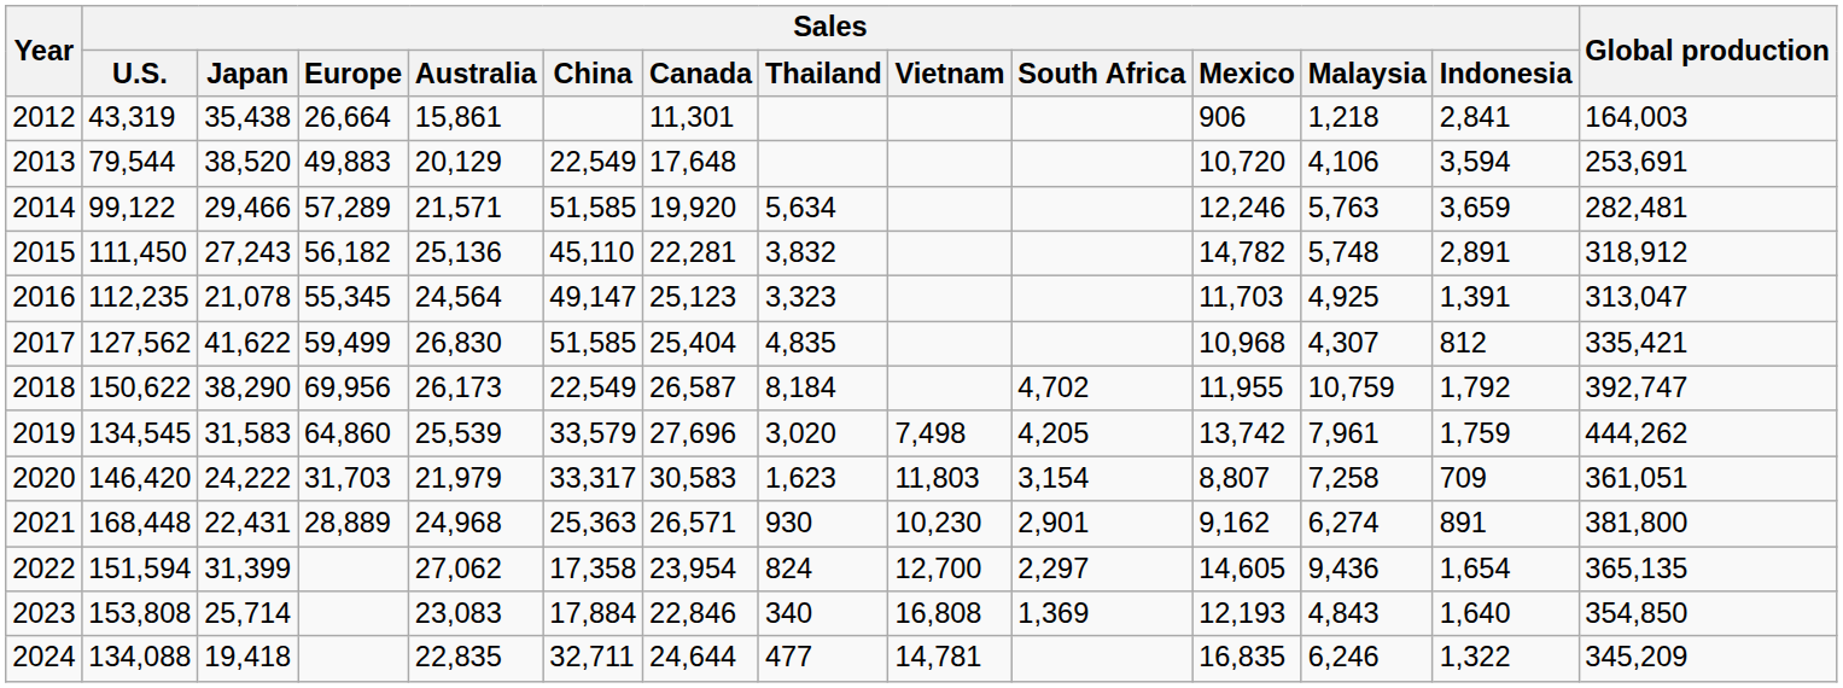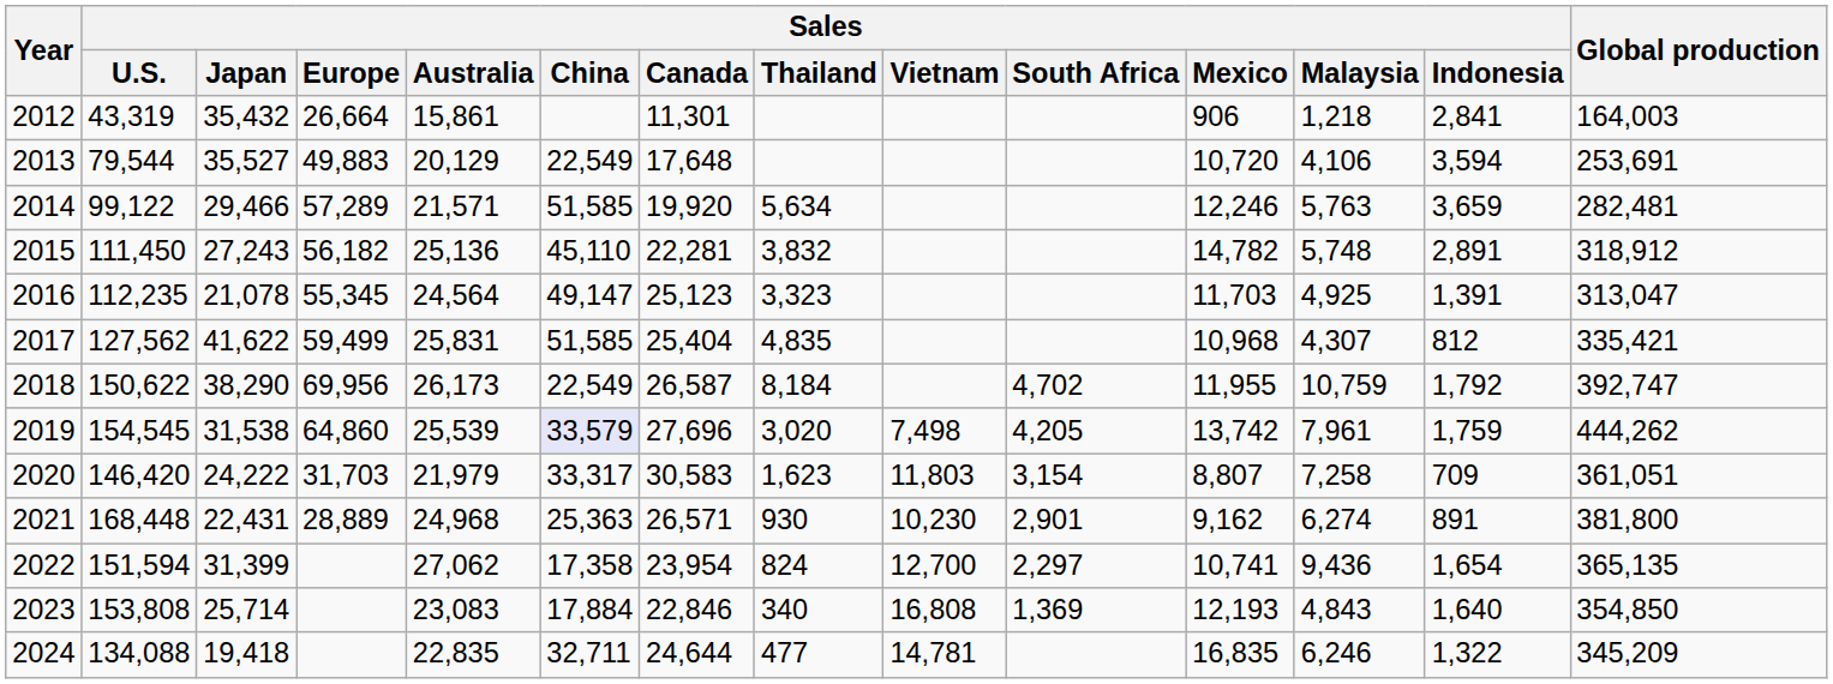 <table class="wikitable">
 <tr>
 <th rowspan="2">Year</th>
 <th colspan="12">Sales</th>
 <th rowspan="2">Global production</th>
 </tr>
 <tr>
 <th>U.S.</th>
 <th>Japan</th>
 <th>Europe</th>
 <th>Australia</th>
 <th>China</th>
 <th>Canada</th>
 <th>Thailand</th>
 <th>Vietnam</th>
 <th>South Africa</th>
 <th>Mexico</th>
 <th>Malaysia</th>
 <th>Indonesia</th>
 </tr>
 <tr>
 <td>2012</td>
 <td>43,319</td>
-<td>35,438</td>
+<td>35,432</td>
 <td>26,664</td>
 <td>15,861</td>
 <td></td>
 <td>11,301</td>
 <td></td>
 <td></td>
 <td></td>
 <td>906</td>
 <td>1,218</td>
 <td>2,841</td>
 <td>164,003</td>
 </tr>
 <tr>
 <td>2013</td>
 <td>79,544</td>
-<td>38,520</td>
+<td>35,527</td>
 <td>49,883</td>
 <td>20,129</td>
 <td>22,549</td>
 <td>17,648</td>
 <td></td>
 <td></td>
 <td></td>
 <td>10,720</td>
 <td>4,106</td>
 <td>3,594</td>
 <td>253,691</td>
 </tr>
 <tr>
 <td>2014</td>
 <td>99,122</td>
 <td>29,466</td>
 <td>57,289</td>
 <td>21,571</td>
 <td>51,585</td>
 <td>19,920</td>
 <td>5,634</td>
 <td></td>
 <td></td>
 <td>12,246</td>
 <td>5,763</td>
 <td>3,659</td>
 <td>282,481</td>
 </tr>
 <tr>
 <td>2015</td>
 <td>111,450</td>
 <td>27,243</td>
 <td>56,182</td>
 <td>25,136</td>
 <td>45,110</td>
 <td>22,281</td>
 <td>3,832</td>
 <td></td>
 <td></td>
 <td>14,782</td>
 <td>5,748</td>
 <td>2,891</td>
 <td>318,912</td>
 </tr>
 <tr>
 <td>2016</td>
 <td>112,235</td>
 <td>21,078</td>
 <td>55,345</td>
 <td>24,564</td>
 <td>49,147</td>
 <td>25,123</td>
 <td>3,323</td>
 <td></td>
 <td></td>
 <td>11,703</td>
 <td>4,925</td>
 <td>1,391</td>
 <td>313,047</td>
 </tr>
 <tr>
 <td>2017</td>
 <td>127,562</td>
 <td>41,622</td>
 <td>59,499</td>
-<td>26,830</td>
+<td>25,831</td>
 <td>51,585</td>
 <td>25,404</td>
 <td>4,835</td>
 <td></td>
 <td></td>
 <td>10,968</td>
 <td>4,307</td>
 <td>812</td>
 <td>335,421</td>
 </tr>
 <tr>
 <td>2018</td>
 <td>150,622</td>
 <td>38,290</td>
 <td>69,956</td>
 <td>26,173</td>
 <td>22,549</td>
 <td>26,587</td>
 <td>8,184</td>
 <td></td>
 <td>4,702</td>
 <td>11,955</td>
 <td>10,759</td>
 <td>1,792</td>
 <td>392,747</td>
 </tr>
 <tr>
 <td>2019</td>
-<td>134,545</td>
-<td>31,583</td>
+<td>154,545</td>
+<td>31,538</td>
 <td>64,860</td>
 <td>25,539</td>
-<td>33,579</td>
+<td style="background: lavender;">33,579</td>
 <td>27,696</td>
 <td>3,020</td>
 <td>7,498</td>
 <td>4,205</td>
 <td>13,742</td>
 <td>7,961</td>
 <td>1,759</td>
 <td>444,262</td>
 </tr>
 <tr>
 <td>2020</td>
 <td>146,420</td>
 <td>24,222</td>
 <td>31,703</td>
 <td>21,979</td>
 <td>33,317</td>
 <td>30,583</td>
 <td>1,623</td>
 <td>11,803</td>
 <td>3,154</td>
 <td>8,807</td>
 <td>7,258</td>
 <td>709</td>
 <td>361,051</td>
 </tr>
 <tr>
 <td>2021</td>
 <td>168,448</td>
 <td>22,431</td>
 <td>28,889</td>
 <td>24,968</td>
 <td>25,363</td>
 <td>26,571</td>
 <td>930</td>
 <td>10,230</td>
 <td>2,901</td>
 <td>9,162</td>
 <td>6,274</td>
 <td>891</td>
 <td>381,800</td>
 </tr>
 <tr>
 <td>2022</td>
 <td>151,594</td>
 <td>31,399</td>
 <td></td>
 <td>27,062</td>
 <td>17,358</td>
 <td>23,954</td>
 <td>824</td>
 <td>12,700</td>
 <td>2,297</td>
-<td>14,605</td>
+<td>10,741</td>
 <td>9,436</td>
 <td>1,654</td>
 <td>365,135</td>
 </tr>
 <tr>
 <td>2023</td>
 <td>153,808</td>
 <td>25,714</td>
 <td></td>
 <td>23,083</td>
 <td>17,884</td>
 <td>22,846</td>
 <td>340</td>
 <td>16,808</td>
 <td>1,369</td>
 <td>12,193</td>
 <td>4,843</td>
 <td>1,640</td>
 <td>354,850</td>
 </tr>
 <tr>
 <td>2024</td>
 <td>134,088</td>
 <td>19,418</td>
 <td></td>
 <td>22,835</td>
 <td>32,711</td>
 <td>24,644</td>
 <td>477</td>
 <td>14,781</td>
 <td></td>
 <td>16,835</td>
 <td>6,246</td>
 <td>1,322</td>
 <td>345,209</td>
 </tr>
 </table>
